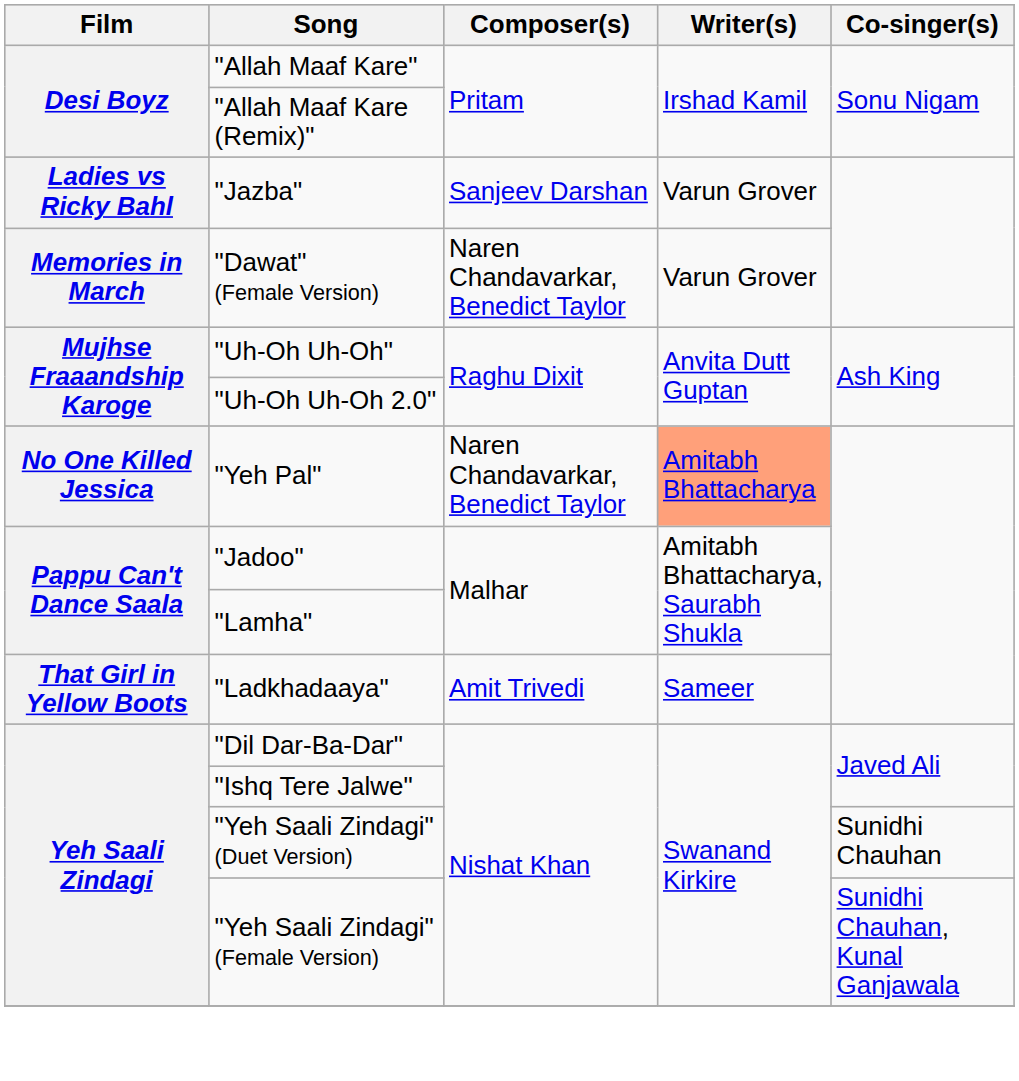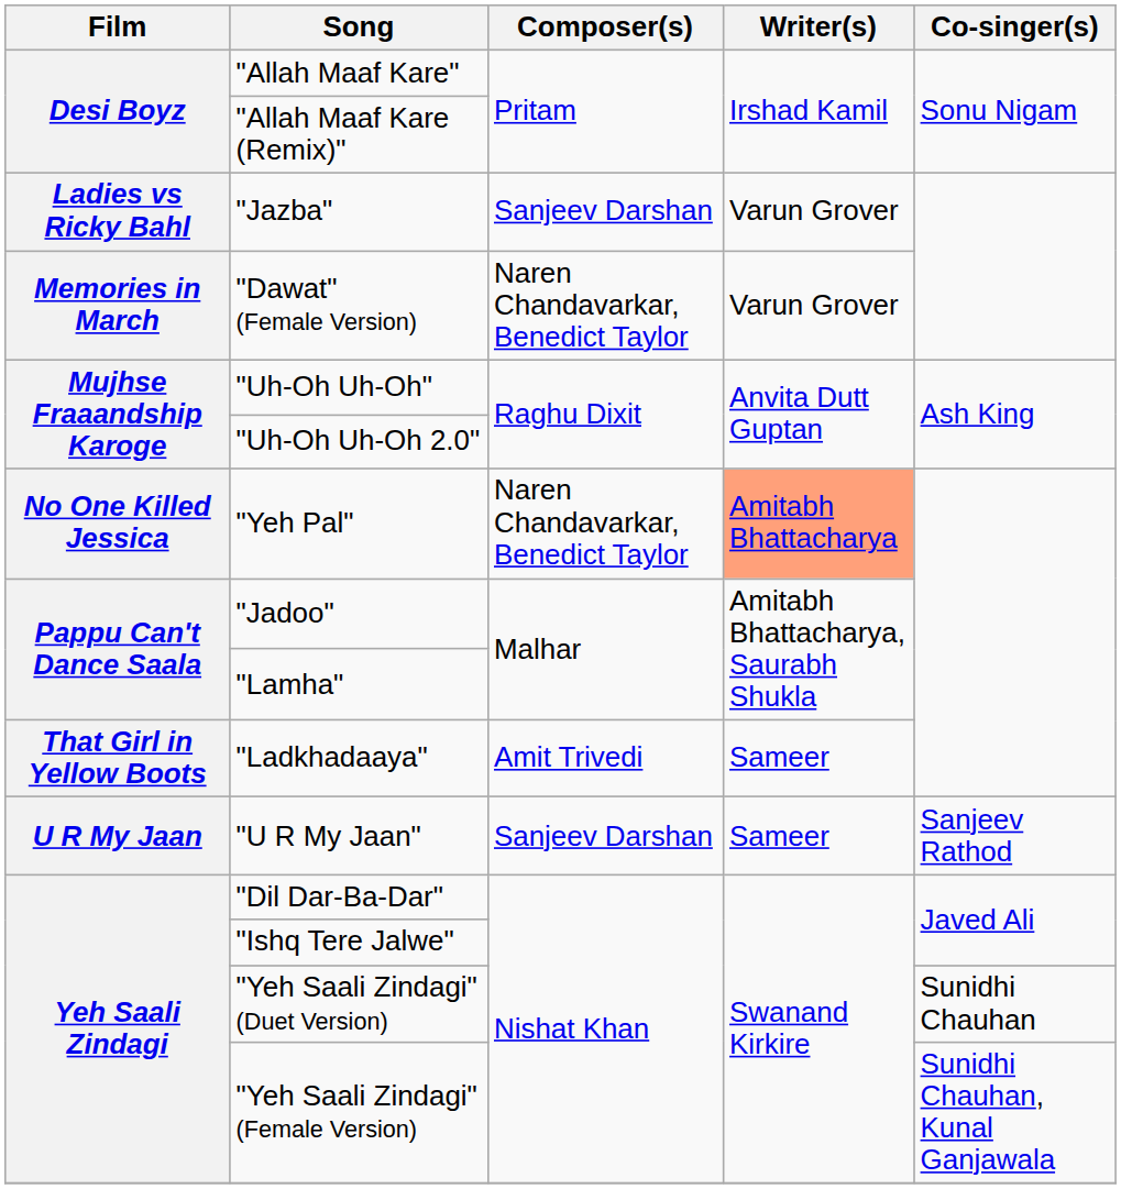 <table class="wikitable plainrowheaders" width="100%" textcolor:#000;">
 <tr>
 <th scope="col" width=20%><strong>Film</strong></th>
 <th scope="col" width=23%><strong>Song</strong></th>
 <th scope="col" width=21%><strong>Composer(s)</strong></th>
 <th scope="col" width=17%><strong>Writer(s)</strong></th>
 <th scope="col" width=18%><strong>Co-singer(s)</strong></th>
 </tr>
 <tr>
 <th rowspan="2"><em><a href='#'>Desi Boyz</a></em></th>
 <td>"Allah Maaf Kare"</td>
 <td rowspan="2"><a href='#'>Pritam</a></td>
 <td rowspan="2"><a href='#'>Irshad Kamil</a></td>
 <td rowspan="2"><a href='#'>Sonu Nigam</a></td>
 </tr>
 <tr>
 <td>"Allah Maaf Kare (Remix)"</td>
 </tr>
 <tr>
 <th><em><a href='#'>Ladies vs Ricky Bahl</a></em></th>
 <td>"Jazba"</td>
 <td><a href='#'>Sanjeev Darshan</a></td>
 <td>Varun Grover</td>
 <td rowspan="2"></td>
 </tr>
 <tr>
 <th><em><a href='#'>Memories in March</a></em></th>
 <td>"Dawat"<br><small>(Female Version)</small></td>
 <td>Naren Chandavarkar, <a href='#'>Benedict Taylor</a></td>
 <td>Varun Grover</td>
 </tr>
 <tr>
 <th rowspan="2"><em><a href='#'>Mujhse Fraaandship Karoge</a></em></th>
 <td>"Uh-Oh Uh-Oh"</td>
 <td rowspan="2"><a href='#'>Raghu Dixit</a></td>
 <td rowspan="2"><a href='#'>Anvita Dutt Guptan</a></td>
 <td rowspan="2"><a href='#'>Ash King</a></td>
 </tr>
 <tr>
 <td>"Uh-Oh Uh-Oh 2.0"</td>
 </tr>
 <tr>
 <th><em><a href='#'>No One Killed Jessica</a></em></th>
 <td>"Yeh Pal"</td>
 <td>Naren Chandavarkar, <a href='#'>Benedict Taylor</a></td>
 <td style="background: lightsalmon;"><a href='#'>Amitabh Bhattacharya</a></td>
 <td rowspan="4"></td>
 </tr>
 <tr>
 <th rowspan="2"><em><a href='#'>Pappu Can't Dance Saala</a></em></th>
 <td>"Jadoo"</td>
 <td rowspan="2">Malhar</td>
 <td rowspan="2">Amitabh Bhattacharya, <a href='#'>Saurabh Shukla</a></td>
 </tr>
 <tr>
 <td>"Lamha"</td>
 </tr>
 <tr>
 <th><em><a href='#'>That Girl in Yellow Boots</a></em></th>
 <td>"Ladkhadaaya"</td>
 <td><a href='#'>Amit Trivedi</a></td>
 <td><a href='#'>Sameer</a></td>
 </tr>
 <tr>
+<th><em><a href='#'>U R My Jaan</a></em></th>
+<td>"U R My Jaan"</td>
+<td><a href='#'>Sanjeev Darshan</a></td>
+<td><a href='#'>Sameer</a></td>
+<td><a href='#'>Sanjeev Rathod</a></td>
+</tr>
+<tr>
 <th rowspan="4"><em><a href='#'>Yeh Saali Zindagi</a></em></th>
 <td>"Dil Dar-Ba-Dar"</td>
 <td rowspan="4"><a href='#'>Nishat Khan</a></td>
 <td rowspan="4"><a href='#'>Swanand Kirkire</a></td>
 <td rowspan="2"><a href='#'>Javed Ali</a></td>
 </tr>
 <tr>
 <td>"Ishq Tere Jalwe"</td>
 </tr>
 <tr>
 <td>"Yeh Saali Zindagi"<br><small>(Duet Version)</small></td>
 <td>Sunidhi Chauhan</td>
 </tr>
 <tr>
 <td>"Yeh Saali Zindagi"<br><small>(Female Version)</small></td>
 <td><a href='#'>Sunidhi Chauhan</a>, <a href='#'>Kunal Ganjawala</a></td>
 </tr>
 <tr>
 </tr>
 </table>
